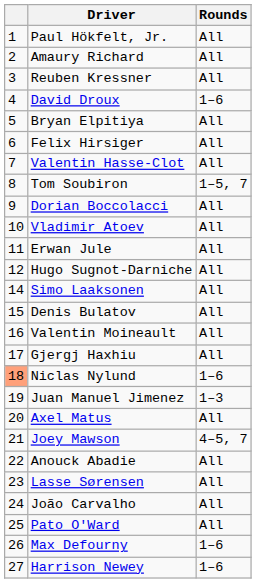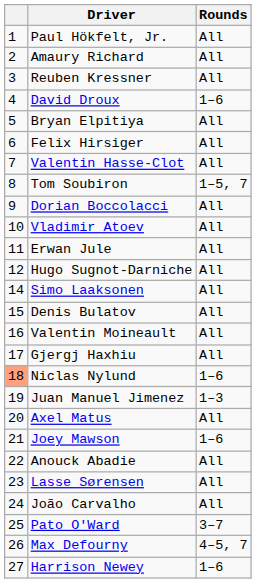 <table class="wikitable" style="font-size: 85%;">
 <tr>
 <th></th>
 <th>Driver</th>
 <th>Rounds</th>
 </tr>
 <tr>
 <td>1</td>
 <td> Paul Hökfelt, Jr.</td>
 <td>All</td>
 </tr>
 <tr>
 <td>2</td>
 <td> Amaury Richard</td>
 <td>All</td>
 </tr>
 <tr>
 <td>3</td>
 <td> Reuben Kressner</td>
 <td>All</td>
 </tr>
 <tr>
 <td>4</td>
 <td> <a href='#'>David Droux</a></td>
 <td>1–6</td>
 </tr>
 <tr>
 <td>5</td>
 <td> Bryan Elpitiya</td>
 <td>All</td>
 </tr>
 <tr>
 <td>6</td>
 <td> Felix Hirsiger</td>
 <td>All</td>
 </tr>
 <tr>
 <td>7</td>
 <td> <a href='#'>Valentin Hasse-Clot</a></td>
 <td>All</td>
 </tr>
 <tr>
 <td>8</td>
 <td> Tom Soubiron</td>
 <td>1–5, 7</td>
 </tr>
 <tr>
 <td>9</td>
 <td> <a href='#'>Dorian Boccolacci</a></td>
 <td>All</td>
 </tr>
 <tr>
 <td>10</td>
 <td> <a href='#'>Vladimir Atoev</a></td>
 <td>All</td>
 </tr>
 <tr>
 <td>11</td>
 <td> Erwan Jule</td>
 <td>All</td>
 </tr>
 <tr>
 <td>12</td>
 <td> Hugo Sugnot-Darniche</td>
 <td>All</td>
 </tr>
 <tr>
 <td>14</td>
 <td> <a href='#'>Simo Laaksonen</a></td>
 <td>All</td>
 </tr>
 <tr>
 <td>15</td>
 <td> Denis Bulatov</td>
 <td>All</td>
 </tr>
 <tr>
 <td>16</td>
 <td> Valentin Moineault</td>
 <td>All</td>
 </tr>
 <tr>
 <td>17</td>
 <td> Gjergj Haxhiu</td>
 <td>All</td>
 </tr>
 <tr>
 <td style="background: lightsalmon;">18</td>
 <td> Niclas Nylund</td>
 <td>1–6</td>
 </tr>
 <tr>
 <td>19</td>
 <td> Juan Manuel Jimenez</td>
 <td>1–3</td>
 </tr>
 <tr>
 <td>20</td>
 <td> <a href='#'>Axel Matus</a></td>
 <td>All</td>
 </tr>
 <tr>
 <td>21</td>
 <td> <a href='#'>Joey Mawson</a></td>
-<td>4–5, 7</td>
+<td>1–6</td>
 </tr>
 <tr>
 <td>22</td>
 <td> Anouck Abadie</td>
 <td>All</td>
 </tr>
 <tr>
 <td>23</td>
 <td> <a href='#'>Lasse Sørensen</a></td>
 <td>All</td>
 </tr>
 <tr>
 <td>24</td>
 <td> João Carvalho</td>
 <td>All</td>
 </tr>
 <tr>
 <td>25</td>
 <td> <a href='#'>Pato O'Ward</a></td>
-<td>All</td>
+<td>3–7</td>
 </tr>
 <tr>
 <td>26</td>
 <td> <a href='#'>Max Defourny</a></td>
-<td>1–6</td>
+<td>4–5, 7</td>
 </tr>
 <tr>
 <td>27</td>
 <td> <a href='#'>Harrison Newey</a></td>
 <td>1–6</td>
 </tr>
 </table>
